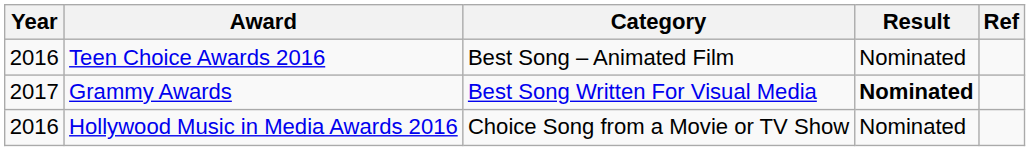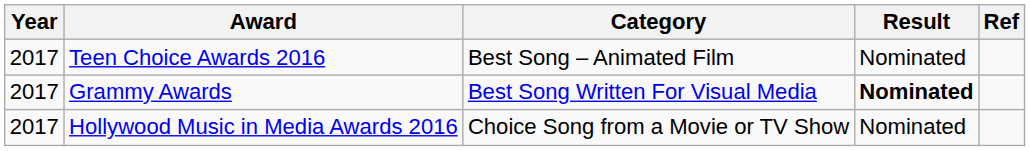 <table class="wikitable">
 <tr>
 <th>Year</th>
 <th>Award</th>
 <th>Category</th>
 <th>Result</th>
 <th>Ref</th>
 </tr>
 <tr>
-<td>2016</td>
+<td>2017</td>
 <td><a href='#'>Teen Choice Awards 2016</a></td>
 <td>Best Song – Animated Film</td>
 <td>Nominated</td>
 <td></td>
 </tr>
 <tr>
 <td rowspan="1">2017</td>
 <td><a href='#'>Grammy Awards</a></td>
 <td><a href='#'>Best Song Written For Visual Media</a></td>
 <td><strong>Nominated</strong></td>
 <td></td>
 </tr>
 <tr>
-<td>2016</td>
+<td>2017</td>
 <td><a href='#'>Hollywood Music in Media Awards 2016</a></td>
 <td>Choice Song from a Movie or TV Show</td>
 <td>Nominated</td>
 <td></td>
 </tr>
 </table>
